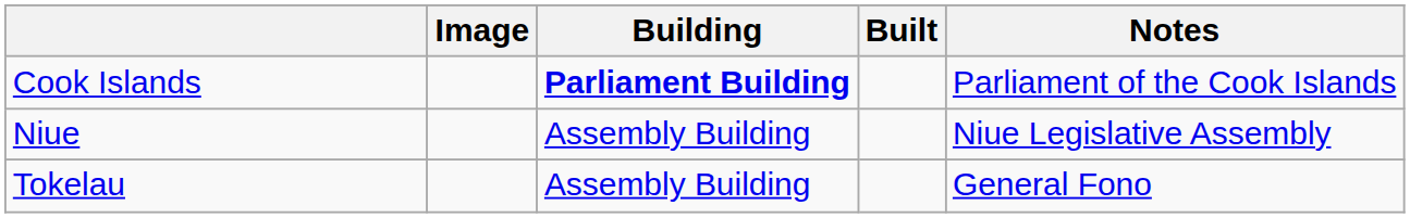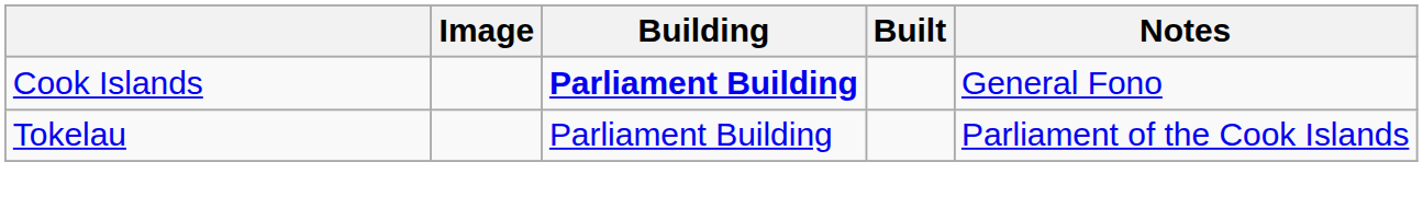 <table class="wikitable sortable">
 <tr>
 <th style="text-align:left;width:200px"></th>
 <th>Image</th>
 <th>Building</th>
 <th>Built</th>
 <th>Notes</th>
 </tr>
 <tr>
 <td><a href='#'>Cook Islands</a></td>
 <td></td>
 <td><strong><a href='#'>Parliament Building</a></strong></td>
 <td></td>
-<td><a href='#'>Parliament of the Cook Islands</a></td>
-</tr>
-<tr>
-<td><a href='#'>Niue</a></td>
-<td></td>
-<td><a href='#'>Assembly Building</a></td>
-<td></td>
-<td><a href='#'>Niue Legislative Assembly</a></td>
+<td><a href='#'>General Fono</a></td>
 </tr>
 <tr>
 <td><a href='#'>Tokelau</a></td>
 <td></td>
-<td><a href='#'>Assembly Building</a></td>
+<td><a href='#'>Parliament Building</a></td>
 <td></td>
-<td><a href='#'>General Fono</a></td>
+<td><a href='#'>Parliament of the Cook Islands</a></td>
 </tr>
 </table>
